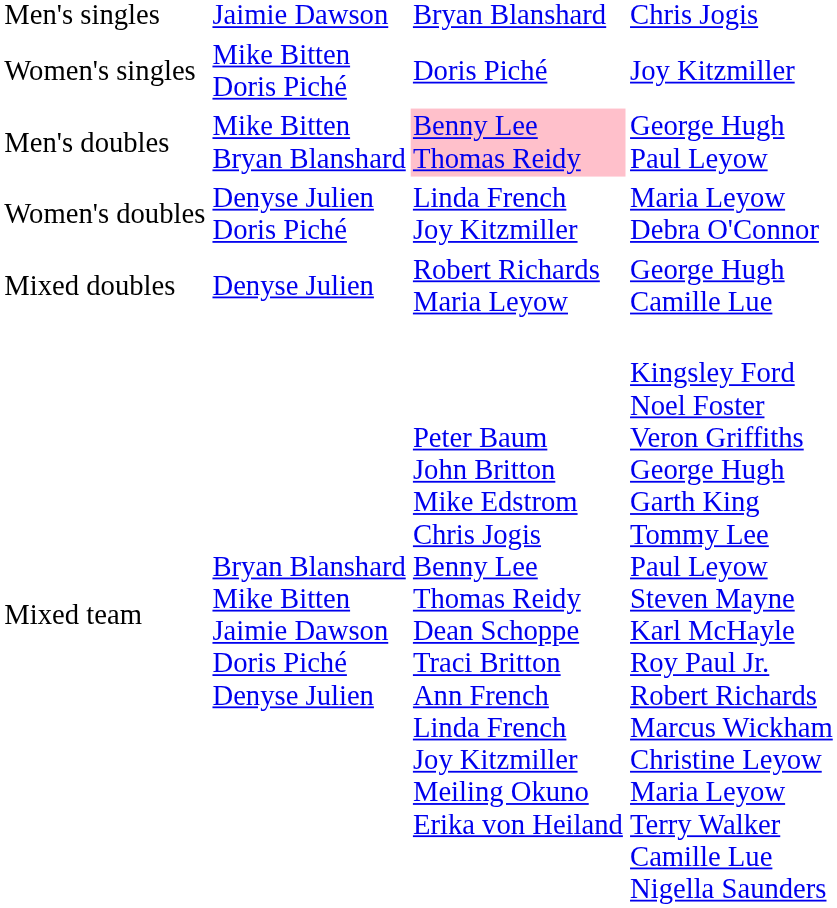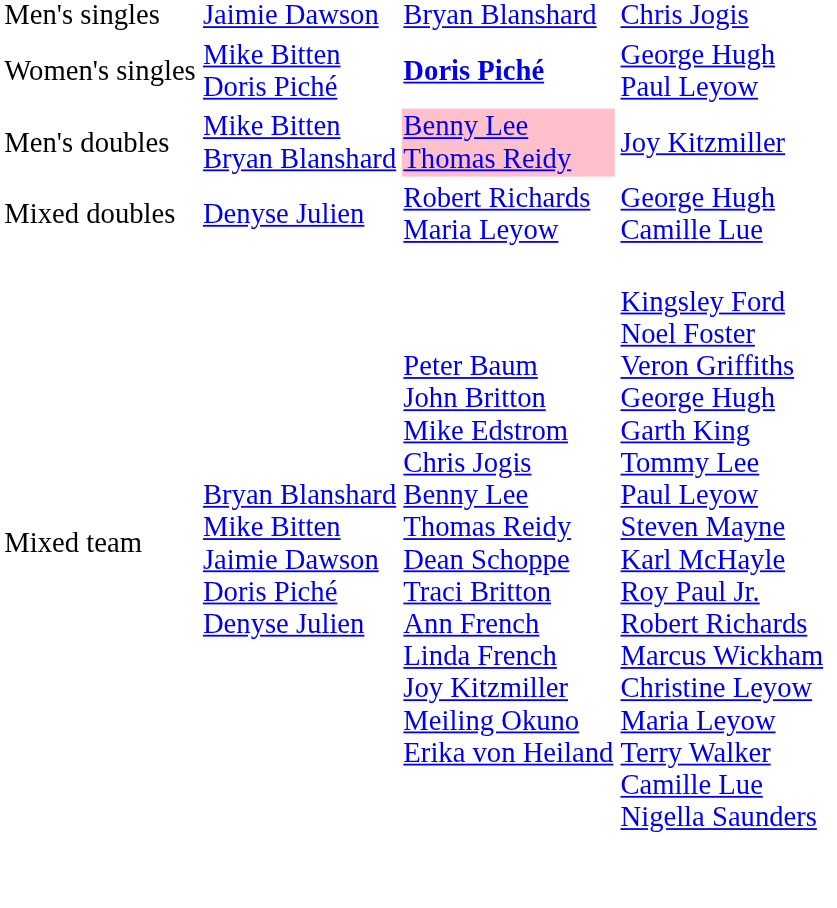 <table>
 <tr>
 <td>Men's singles</td>
 <td> <a href='#'>Jaimie Dawson</a></td>
 <td> <a href='#'>Bryan Blanshard</a></td>
 <td> <a href='#'>Chris Jogis</a></td>
 </tr>
 <tr>
 <td>Women's singles</td>
 <td> <a href='#'>Mike Bitten</a> <br> <a href='#'>Doris Piché</a></td>
-<td> <a href='#'>Doris Piché</a></td>
-<td> <a href='#'>Joy Kitzmiller</a></td>
+<td><strong> <a href='#'>Doris Piché</a></strong></td>
+<td> <a href='#'>George Hugh</a><br> <a href='#'>Paul Leyow</a></td>
 </tr>
 <tr>
 <td>Men's doubles</td>
 <td> <a href='#'>Mike Bitten</a><br> <a href='#'>Bryan Blanshard</a></td>
 <td style="background: pink;"> <a href='#'>Benny Lee</a> <br> <a href='#'>Thomas Reidy</a></td>
-<td> <a href='#'>George Hugh</a><br> <a href='#'>Paul Leyow</a></td>
-</tr>
-<tr>
-<td>Women's doubles</td>
-<td> <a href='#'>Denyse Julien</a> <br> <a href='#'>Doris Piché</a></td>
-<td> <a href='#'>Linda French</a> <br> <a href='#'>Joy Kitzmiller</a></td>
-<td> <a href='#'>Maria Leyow</a> <br> <a href='#'>Debra O'Connor</a></td>
+<td> <a href='#'>Joy Kitzmiller</a></td>
 </tr>
 <tr>
 <td>Mixed doubles</td>
 <td> <a href='#'>Denyse Julien</a></td>
 <td> <a href='#'>Robert Richards</a> <br> <a href='#'>Maria Leyow</a></td>
 <td> <a href='#'>George Hugh</a><br> <a href='#'>Camille Lue</a></td>
 </tr>
 <tr>
 <td rowspan=1>Mixed team</td>
 <td rowspan=1 align="left"><br><a href='#'>Bryan Blanshard</a><br><a href='#'>Mike Bitten</a><br><a href='#'>Jaimie Dawson</a><br><a href='#'>Doris Piché</a><br><a href='#'>Denyse Julien</a></td>
 <td rowspan=1 align="left"><br><a href='#'>Peter Baum</a><br><a href='#'>John Britton</a><br><a href='#'>Mike Edstrom</a><br><a href='#'>Chris Jogis</a><br><a href='#'>Benny Lee</a><br><a href='#'>Thomas Reidy</a><br><a href='#'>Dean Schoppe</a><br><a href='#'>Traci Britton</a><br><a href='#'>Ann French</a><br><a href='#'>Linda French</a><br><a href='#'>Joy Kitzmiller</a><br><a href='#'>Meiling Okuno</a><br><a href='#'>Erika von Heiland</a></td>
 <td align="left"><br><a href='#'>Kingsley Ford</a><br><a href='#'>Noel Foster</a><br><a href='#'>Veron Griffiths</a><br><a href='#'>George Hugh</a><br><a href='#'>Garth King</a><br><a href='#'>Tommy Lee</a><br><a href='#'>Paul Leyow</a><br><a href='#'>Steven Mayne</a><br><a href='#'>Karl McHayle</a><br><a href='#'>Roy Paul Jr.</a><br><a href='#'>Robert Richards</a><br><a href='#'>Marcus Wickham</a><br><a href='#'>Christine Leyow</a><br><a href='#'>Maria Leyow</a><br><a href='#'>Terry Walker</a><br><a href='#'>Camille Lue</a><br><a href='#'>Nigella Saunders</a></td>
 </tr>
 </table>
